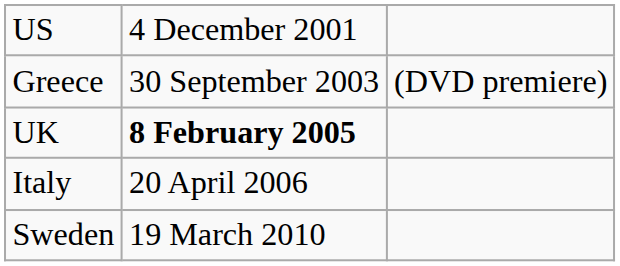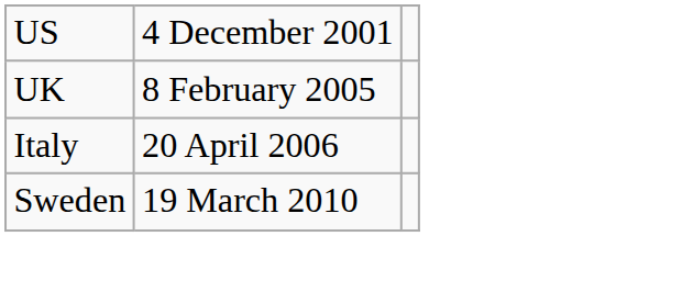 <table class="wikitable">
 <tr>
 <td>US</td>
 <td>4 December 2001</td>
 <td></td>
 </tr>
 <tr>
-<td>Greece</td>
-<td>30 September 2003</td>
-<td>(DVD premiere)</td>
-</tr>
-<tr>
 <td>UK</td>
-<td><strong>8 February 2005</strong></td>
+<td>8 February 2005</td>
 <td></td>
 </tr>
 <tr>
 <td>Italy</td>
 <td>20 April 2006</td>
 <td></td>
 </tr>
 <tr>
 <td>Sweden</td>
 <td>19 March 2010</td>
 </tr>
 </table>
